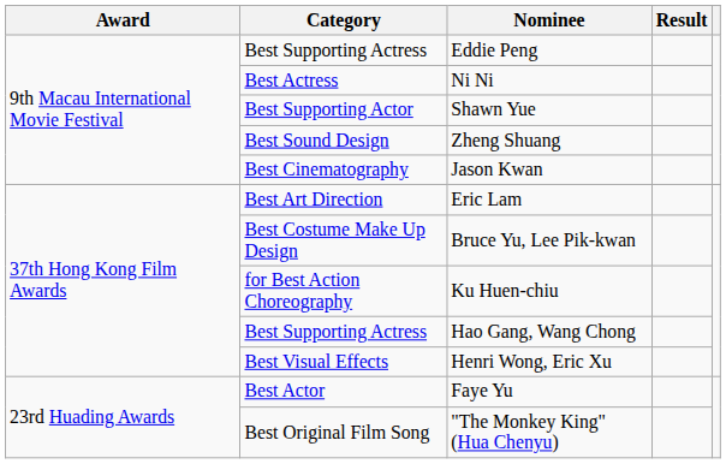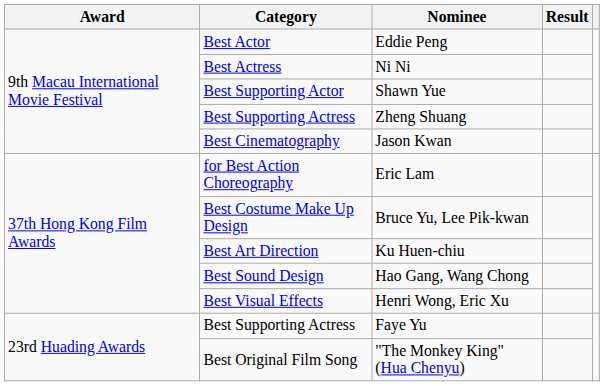 <table class=wikitable>
 <tr>
 <th>Award</th>
 <th>Category</th>
 <th>Nominee</th>
 <th>Result</th>
 <th></th>
 </tr>
 <tr>
 <td rowspan=5>9th <a href='#'>Macau International Movie Festival</a></td>
-<td>Best Supporting Actress</td>
+<td><a href='#'>Best Actor</a></td>
 <td>Eddie Peng</td>
 <td></td>
 <td rowspan=5></td>
 </tr>
 <tr>
 <td><a href='#'>Best Actress</a></td>
 <td>Ni Ni</td>
 <td></td>
 </tr>
 <tr>
 <td><a href='#'>Best Supporting Actor</a></td>
 <td>Shawn Yue</td>
 <td></td>
 </tr>
 <tr>
-<td><a href='#'>Best Sound Design</a></td>
+<td><a href='#'>Best Supporting Actress</a></td>
 <td>Zheng Shuang</td>
 <td></td>
 </tr>
 <tr>
 <td><a href='#'>Best Cinematography</a></td>
 <td>Jason Kwan</td>
 <td></td>
 </tr>
 <tr>
 <td rowspan=5><a href='#'>37th Hong Kong Film Awards</a></td>
-<td><a href='#'>Best Art Direction</a></td>
+<td><a href='#'>for Best Action Choreography</a></td>
 <td>Eric Lam</td>
 <td></td>
 <td rowspan=5></td>
 </tr>
 <tr>
 <td><a href='#'>Best Costume Make Up Design</a></td>
 <td>Bruce Yu, Lee Pik-kwan</td>
 <td></td>
 </tr>
 <tr>
-<td><a href='#'>for Best Action Choreography</a></td>
+<td><a href='#'>Best Art Direction</a></td>
 <td>Ku Huen-chiu</td>
 <td></td>
 </tr>
 <tr>
-<td><a href='#'>Best Supporting Actress</a></td>
+<td><a href='#'>Best Sound Design</a></td>
 <td>Hao Gang, Wang Chong</td>
 <td></td>
 </tr>
 <tr>
 <td><a href='#'>Best Visual Effects</a></td>
 <td>Henri Wong, Eric Xu</td>
 <td></td>
 </tr>
 <tr>
 <td rowspan=2>23rd <a href='#'>Huading Awards</a></td>
-<td><a href='#'>Best Actor</a></td>
+<td>Best Supporting Actress</td>
 <td>Faye Yu</td>
 <td></td>
 <td rowspan=2></td>
 </tr>
 <tr>
 <td>Best Original Film Song</td>
 <td>"The Monkey King" (<a href='#'>Hua Chenyu</a>)</td>
 <td></td>
 </tr>
 </table>
